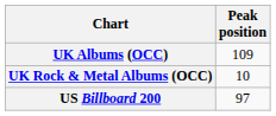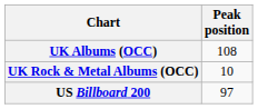 <table class="wikitable sortable plainrowheaders" style="text-align:center">
 <tr>
 <th>Chart</th>
 <th>Peak<br>position</th>
 </tr>
 <tr>
 <th scope="row"><a href='#'>UK Albums</a> (<a href='#'>OCC</a>)</th>
-<td>109</td>
+<td>108</td>
 </tr>
 <tr>
 <th scope="row"><a href='#'>UK Rock & Metal Albums</a> (OCC)</th>
 <td>10</td>
 </tr>
 <tr>
 <th scope="row">US <a href='#'><em>Billboard</em> 200</a></th>
 <td>97</td>
 </tr>
 </table>
